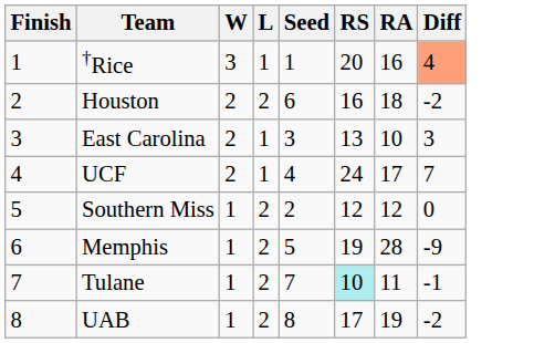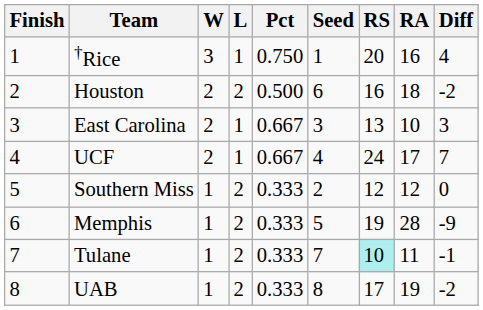 <table class="wikitable sortable">
 <tr>
 <th>Finish</th>
 <th>Team</th>
 <th>W</th>
 <th>L</th>
+<th>Pct</th>
 <th>Seed</th>
 <th>RS</th>
 <th>RA</th>
 <th>Diff</th>
 </tr>
 <tr>
 <td>1</td>
 <td><sup>†</sup>Rice</td>
 <td>3</td>
 <td>1</td>
+<td>0.750</td>
 <td>1</td>
 <td>20</td>
 <td>16</td>
-<td style="background: lightsalmon;">4</td>
+<td>4</td>
 </tr>
 <tr>
 <td>2</td>
 <td>Houston</td>
 <td>2</td>
 <td>2</td>
+<td>0.500</td>
 <td>6</td>
 <td>16</td>
 <td>18</td>
 <td>-2</td>
 </tr>
 <tr>
 <td>3</td>
 <td>East Carolina</td>
 <td>2</td>
 <td>1</td>
+<td>0.667</td>
 <td>3</td>
 <td>13</td>
 <td>10</td>
 <td>3</td>
 </tr>
 <tr>
 <td>4</td>
 <td>UCF</td>
 <td>2</td>
 <td>1</td>
+<td>0.667</td>
 <td>4</td>
 <td>24</td>
 <td>17</td>
 <td>7</td>
 </tr>
 <tr>
 <td>5</td>
 <td>Southern Miss</td>
 <td>1</td>
 <td>2</td>
+<td>0.333</td>
 <td>2</td>
 <td>12</td>
 <td>12</td>
 <td>0</td>
 </tr>
 <tr>
 <td>6</td>
 <td>Memphis</td>
 <td>1</td>
 <td>2</td>
+<td>0.333</td>
 <td>5</td>
 <td>19</td>
 <td>28</td>
 <td>-9</td>
 </tr>
 <tr>
 <td>7</td>
 <td>Tulane</td>
 <td>1</td>
 <td>2</td>
+<td>0.333</td>
 <td>7</td>
 <td style="background: paleturquoise;">10</td>
 <td>11</td>
 <td>-1</td>
 </tr>
 <tr>
 <td>8</td>
 <td>UAB</td>
 <td>1</td>
 <td>2</td>
+<td>0.333</td>
 <td>8</td>
 <td>17</td>
 <td>19</td>
 <td>-2</td>
 </tr>
 </table>
